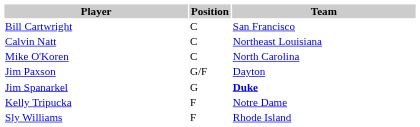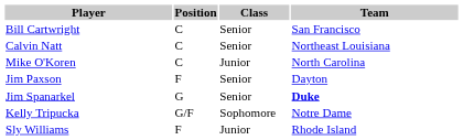 <table style="width:600px" "border:'1' 'solid' 'gray'">
 <tr>
 <th style="background:#CCCCCC;width:40%">Player</th>
 <th style="background:#CCCCCC;width:4%">Position</th>
+<th style="background:#CCCCCC;width:16%">Class</th>
 <th style="background:#CCCCCC;width:40%">Team</th>
 </tr>
 <tr>
 <td><a href='#'>Bill Cartwright</a></td>
 <td>C</td>
+<td>Senior</td>
 <td><a href='#'>San Francisco</a></td>
 </tr>
 <tr>
 <td><a href='#'>Calvin Natt</a></td>
 <td>C</td>
+<td>Senior</td>
 <td><a href='#'>Northeast Louisiana</a></td>
 </tr>
 <tr>
 <td><a href='#'>Mike O'Koren</a></td>
 <td>C</td>
+<td>Junior</td>
 <td><a href='#'>North Carolina</a></td>
 </tr>
 <tr>
 <td><a href='#'>Jim Paxson</a></td>
-<td>G/F</td>
+<td>F</td>
+<td>Senior</td>
 <td><a href='#'>Dayton</a></td>
 </tr>
 <tr>
 <td><a href='#'>Jim Spanarkel</a></td>
 <td>G</td>
+<td>Senior</td>
 <td><strong><a href='#'>Duke</a></strong></td>
 </tr>
 <tr>
 <td><a href='#'>Kelly Tripucka</a></td>
-<td>F</td>
+<td>G/F</td>
+<td>Sophomore</td>
 <td><a href='#'>Notre Dame</a></td>
 </tr>
 <tr>
 <td><a href='#'>Sly Williams</a></td>
 <td>F</td>
+<td>Junior</td>
 <td><a href='#'>Rhode Island</a></td>
 </tr>
 </table>
